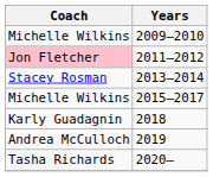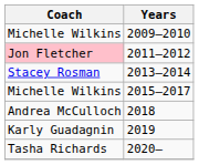 <table class="wikitable collapsible">
 <tr>
 <th>Coach</th>
 <th>Years</th>
 </tr>
 <tr>
 <td>Michelle Wilkins</td>
 <td>2009–2010</td>
 </tr>
 <tr>
 <td style="background: pink;">Jon Fletcher</td>
 <td>2011–2012</td>
 </tr>
 <tr>
 <td><a href='#'>Stacey Rosman</a></td>
 <td>2013–2014</td>
 </tr>
 <tr>
 <td>Michelle Wilkins</td>
 <td>2015–2017</td>
 </tr>
 <tr>
-<td>Karly Guadagnin</td>
+<td>Andrea McCulloch</td>
 <td>2018</td>
 </tr>
 <tr>
-<td>Andrea McCulloch</td>
+<td>Karly Guadagnin</td>
 <td>2019</td>
 </tr>
 <tr>
 <td>Tasha Richards</td>
 <td>2020–</td>
 </tr>
 <tr>
 </tr>
 </table>
